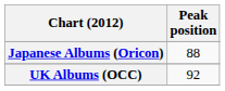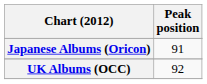 <table class="wikitable sortable plainrowheaders" style="text-align:center">
 <tr>
 <th scope="col">Chart (2012)</th>
 <th scope="col">Peak<br> position</th>
 </tr>
 <tr>
 </tr>
 <tr>
 </tr>
 <tr>
 </tr>
 <tr>
 </tr>
 <tr>
 </tr>
 <tr>
 </tr>
 <tr>
 </tr>
 <tr>
 <th scope="row"><a href='#'>Japanese Albums</a> (<a href='#'>Oricon</a>)</th>
-<td>88</td>
+<td>91</td>
 </tr>
 <tr>
 </tr>
 <tr>
 </tr>
 <tr>
 </tr>
 <tr>
 <th scope="row"><a href='#'>UK Albums</a> (OCC)</th>
 <td>92</td>
 </tr>
 <tr>
 </tr>
 </table>
